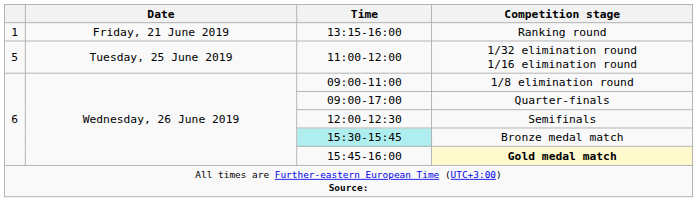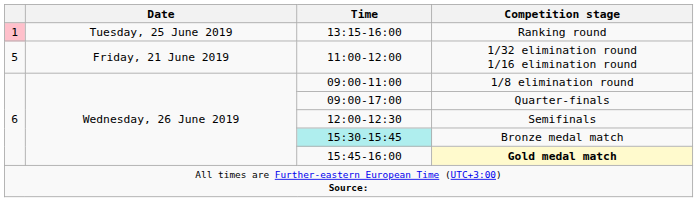 <table class="wikitable" width=50% style="text-align:center;">
 <tr>
 <th></th>
 <th>Date</th>
 <th>Time</th>
 <th>Competition stage</th>
 </tr>
 <tr>
-<td>1</td>
-<td>Friday, 21 June 2019</td>
+<td style="background: pink;">1</td>
+<td>Tuesday, 25 June 2019</td>
 <td>13:15-16:00</td>
 <td>Ranking round</td>
 </tr>
 <tr>
 <td>5</td>
-<td>Tuesday, 25 June 2019</td>
+<td>Friday, 21 June 2019</td>
 <td>11:00-12:00</td>
 <td>1/32 elimination round <br> 1/16 elimination round</td>
 </tr>
 <tr>
 <td rowspan="5">6</td>
 <td rowspan="5">Wednesday, 26 June 2019</td>
 <td>09:00-11:00</td>
 <td>1/8 elimination round</td>
 </tr>
 <tr>
 <td>09:00-17:00</td>
 <td>Quarter-finals</td>
 </tr>
 <tr>
 <td>12:00-12:30</td>
 <td>Semifinals</td>
 </tr>
 <tr>
 <td style="background: paleturquoise;">15:30-15:45</td>
 <td>Bronze medal match</td>
 </tr>
 <tr>
 <td>15:45-16:00</td>
 <td bgcolor="lemonchiffon"><strong>Gold medal match</strong></td>
 </tr>
 <tr>
 <td colspan="4"><small>All times are <a href='#'>Further-eastern European Time</a> (<a href='#'>UTC+3:00</a>) <br> <strong>Source:</strong></small></td>
 </tr>
 </table>
